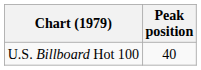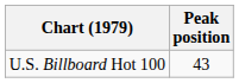 <table class="wikitable sortable">
 <tr>
 <th align="left">Chart (1979)</th>
 <th align="center">Peak<br>position</th>
 </tr>
 <tr>
 <td align="left">U.S. <em>Billboard</em> Hot 100</td>
-<td align="center">40</td>
+<td align="center">43</td>
 </tr>
 </table>
